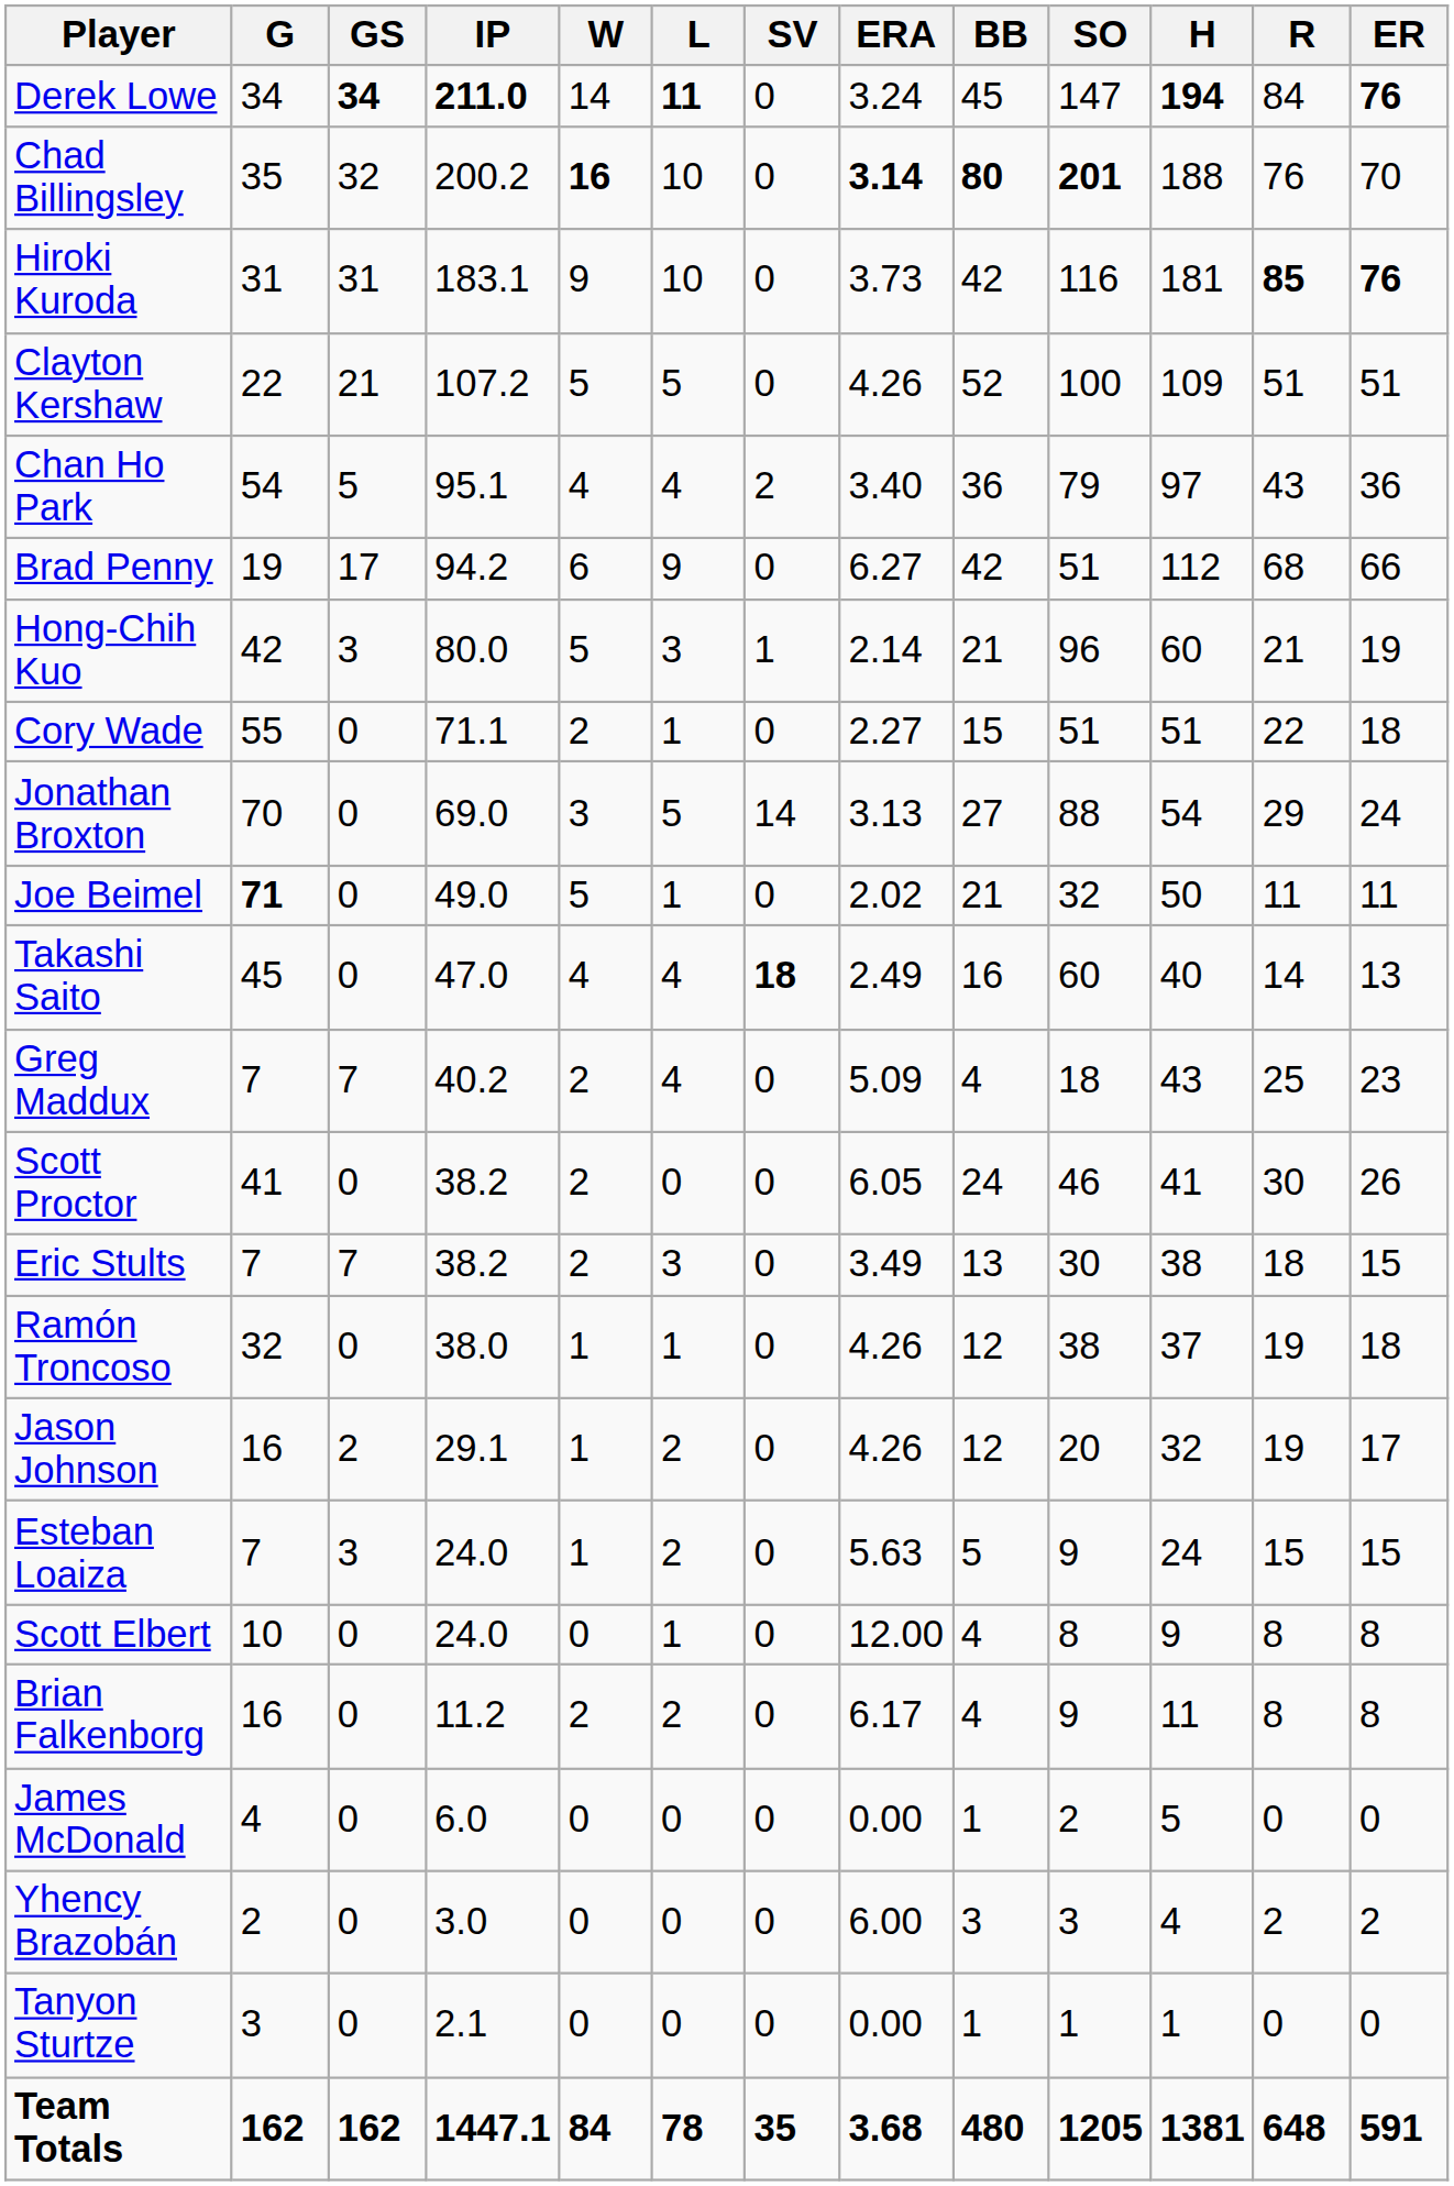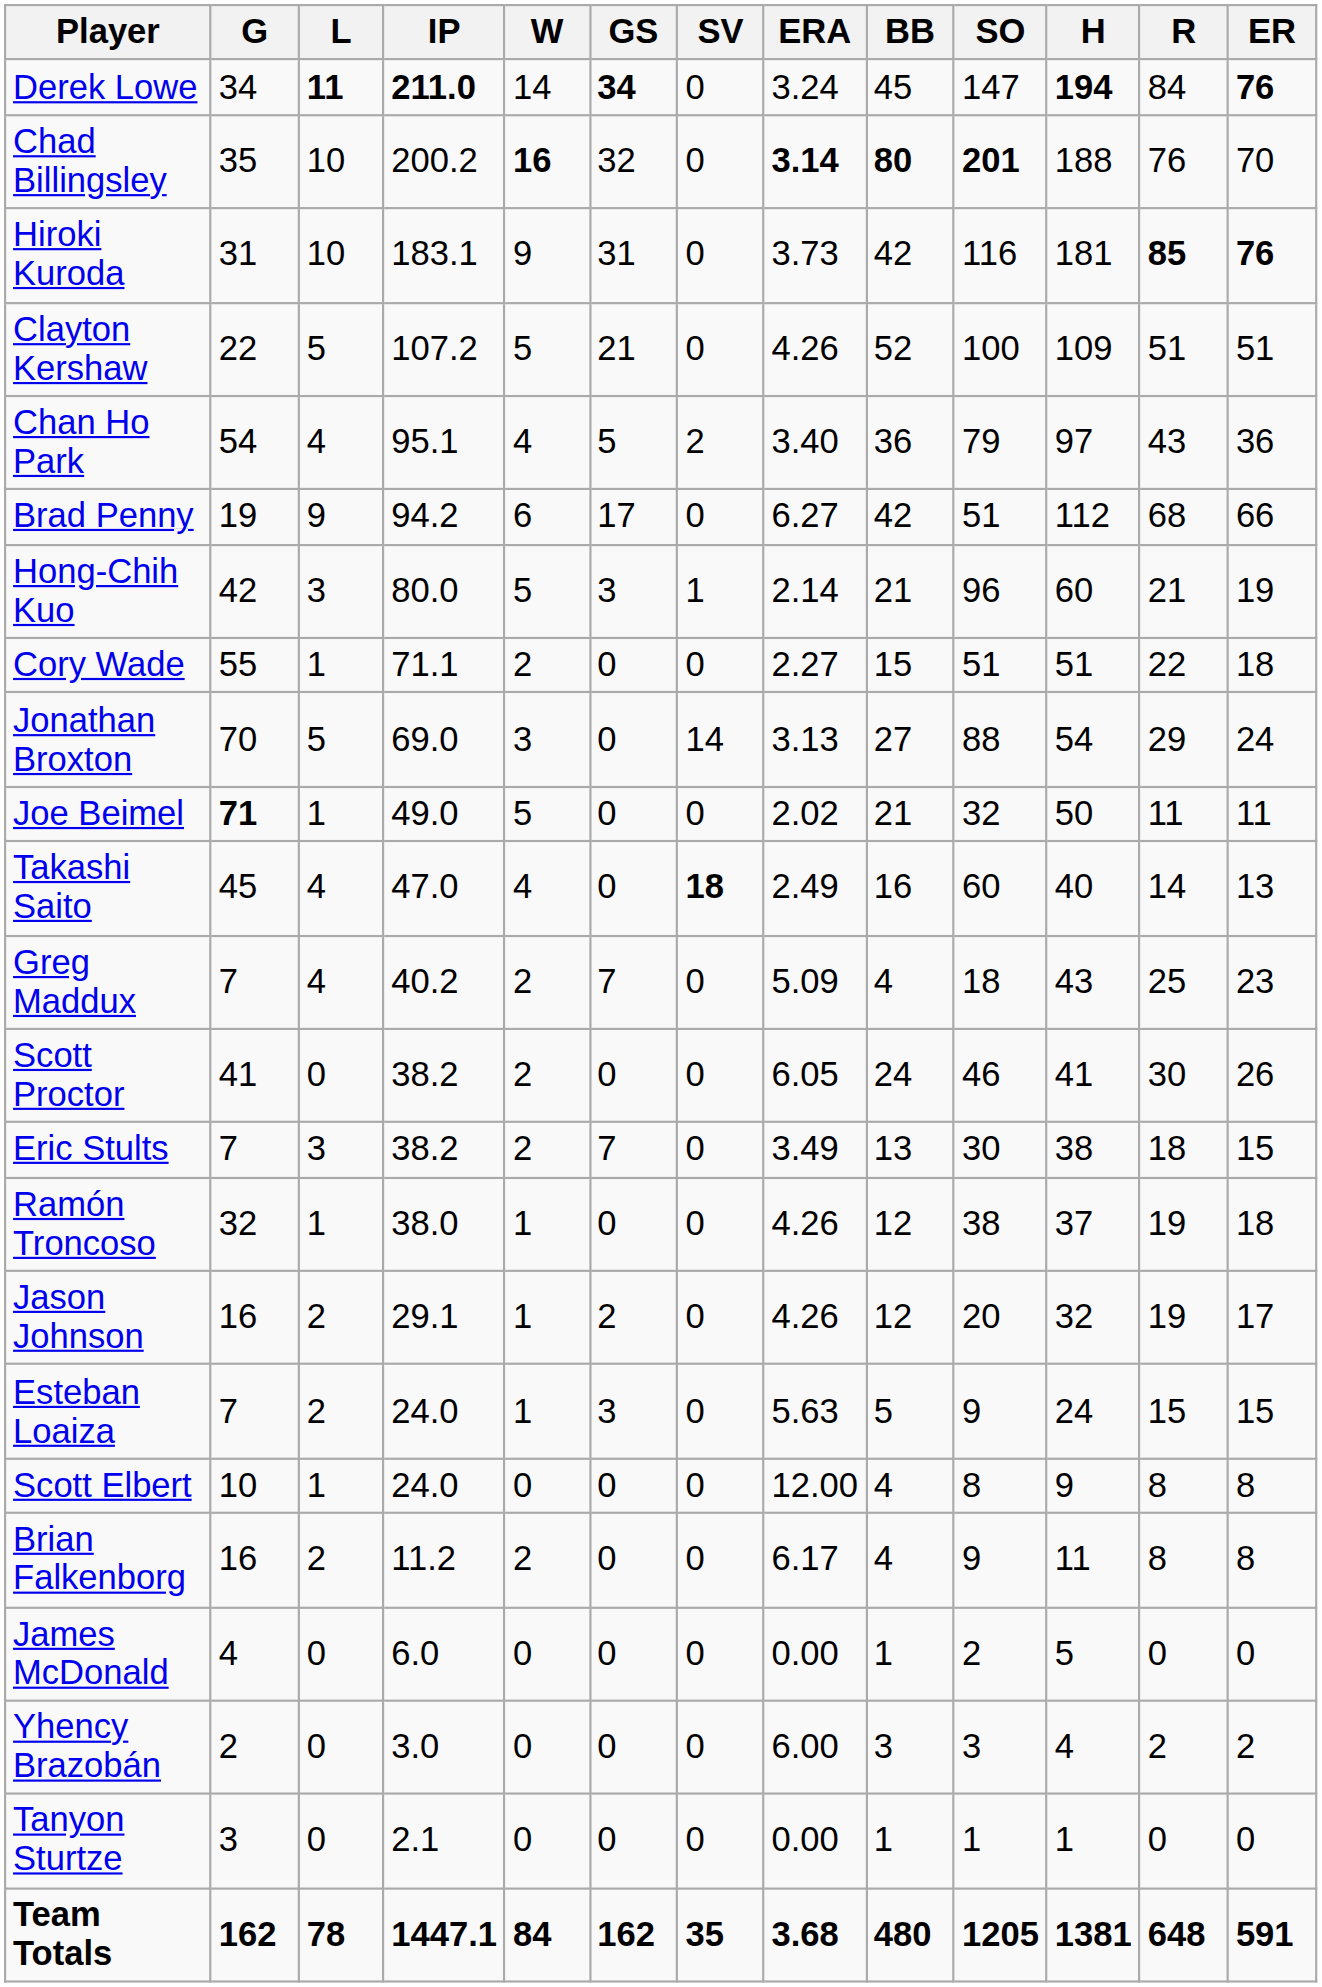 <table class="wikitable sortable">
 <tr>
 <th bgcolor="#DDDDFF" width="16%">Player</th>
 <th bgcolor="#DDDDFF" width="7%">G</th>
-<th bgcolor="#DDDDFF" width="7%">GS</th>
+<th bgcolor="#DDDDFF" width="7%">L</th>
 <th bgcolor="#DDDDFF" width="7%">IP</th>
 <th bgcolor="#DDDDFF" width="7%">W</th>
-<th bgcolor="#DDDDFF" width="7%">L</th>
+<th bgcolor="#DDDDFF" width="7%">GS</th>
 <th bgcolor="#DDDDFF" width="7%">SV</th>
 <th bgcolor="#DDDDFF" width="7%">ERA</th>
 <th bgcolor="#DDDDFF" width="7%">BB</th>
 <th bgcolor="#DDDDFF" width="7%">SO</th>
 <th bgcolor="#DDDDFF" width="7%">H</th>
 <th bgcolor="#DDDDFF" width="7%">R</th>
 <th bgcolor="#DDDDFF" width="7%">ER</th>
 </tr>
 <tr>
 <td><a href='#'>Derek Lowe</a></td>
 <td>34</td>
-<td><strong>34</strong></td>
+<td><strong>11</strong></td>
 <td><strong>211.0</strong></td>
 <td>14</td>
-<td><strong>11</strong></td>
+<td><strong>34</strong></td>
 <td>0</td>
 <td>3.24</td>
 <td>45</td>
 <td>147</td>
 <td><strong>194</strong></td>
 <td>84</td>
 <td><strong>76</strong></td>
 </tr>
 <tr>
 <td><a href='#'>Chad Billingsley</a></td>
 <td>35</td>
-<td>32</td>
+<td>10</td>
 <td>200.2</td>
 <td><strong>16</strong></td>
-<td>10</td>
+<td>32</td>
 <td>0</td>
 <td><strong>3.14</strong></td>
 <td><strong>80</strong></td>
 <td><strong>201</strong></td>
 <td>188</td>
 <td>76</td>
 <td>70</td>
 </tr>
 <tr>
 <td><a href='#'>Hiroki Kuroda</a></td>
 <td>31</td>
-<td>31</td>
+<td>10</td>
 <td>183.1</td>
 <td>9</td>
-<td>10</td>
+<td>31</td>
 <td>0</td>
 <td>3.73</td>
 <td>42</td>
 <td>116</td>
 <td>181</td>
 <td><strong>85</strong></td>
 <td><strong>76</strong></td>
 </tr>
 <tr>
 <td><a href='#'>Clayton Kershaw</a></td>
 <td>22</td>
-<td>21</td>
+<td>5</td>
 <td>107.2</td>
 <td>5</td>
-<td>5</td>
+<td>21</td>
 <td>0</td>
 <td>4.26</td>
 <td>52</td>
 <td>100</td>
 <td>109</td>
 <td>51</td>
 <td>51</td>
 </tr>
 <tr>
 <td><a href='#'>Chan Ho Park</a></td>
 <td>54</td>
-<td>5</td>
+<td>4</td>
 <td>95.1</td>
 <td>4</td>
-<td>4</td>
+<td>5</td>
 <td>2</td>
 <td>3.40</td>
 <td>36</td>
 <td>79</td>
 <td>97</td>
 <td>43</td>
 <td>36</td>
 </tr>
 <tr>
 <td><a href='#'>Brad Penny</a></td>
 <td>19</td>
-<td>17</td>
+<td>9</td>
 <td>94.2</td>
 <td>6</td>
-<td>9</td>
+<td>17</td>
 <td>0</td>
 <td>6.27</td>
 <td>42</td>
 <td>51</td>
 <td>112</td>
 <td>68</td>
 <td>66</td>
 </tr>
 <tr>
 <td><a href='#'>Hong-Chih Kuo</a></td>
 <td>42</td>
 <td>3</td>
 <td>80.0</td>
 <td>5</td>
 <td>3</td>
 <td>1</td>
 <td>2.14</td>
 <td>21</td>
 <td>96</td>
 <td>60</td>
 <td>21</td>
 <td>19</td>
 </tr>
 <tr>
 <td><a href='#'>Cory Wade</a></td>
 <td>55</td>
-<td>0</td>
+<td>1</td>
 <td>71.1</td>
 <td>2</td>
-<td>1</td>
+<td>0</td>
 <td>0</td>
 <td>2.27</td>
 <td>15</td>
 <td>51</td>
 <td>51</td>
 <td>22</td>
 <td>18</td>
 </tr>
 <tr>
 <td><a href='#'>Jonathan Broxton</a></td>
 <td>70</td>
-<td>0</td>
+<td>5</td>
 <td>69.0</td>
 <td>3</td>
-<td>5</td>
+<td>0</td>
 <td>14</td>
 <td>3.13</td>
 <td>27</td>
 <td>88</td>
 <td>54</td>
 <td>29</td>
 <td>24</td>
 </tr>
 <tr>
 <td><a href='#'>Joe Beimel</a></td>
 <td><strong>71</strong></td>
-<td>0</td>
+<td>1</td>
 <td>49.0</td>
 <td>5</td>
-<td>1</td>
+<td>0</td>
 <td>0</td>
 <td>2.02</td>
 <td>21</td>
 <td>32</td>
 <td>50</td>
 <td>11</td>
 <td>11</td>
 </tr>
 <tr>
 <td><a href='#'>Takashi Saito</a></td>
 <td>45</td>
-<td>0</td>
+<td>4</td>
 <td>47.0</td>
 <td>4</td>
-<td>4</td>
+<td>0</td>
 <td><strong>18</strong></td>
 <td>2.49</td>
 <td>16</td>
 <td>60</td>
 <td>40</td>
 <td>14</td>
 <td>13</td>
 </tr>
 <tr>
 <td><a href='#'>Greg Maddux</a></td>
 <td>7</td>
-<td>7</td>
+<td>4</td>
 <td>40.2</td>
 <td>2</td>
-<td>4</td>
+<td>7</td>
 <td>0</td>
 <td>5.09</td>
 <td>4</td>
 <td>18</td>
 <td>43</td>
 <td>25</td>
 <td>23</td>
 </tr>
 <tr>
 <td><a href='#'>Scott Proctor</a></td>
 <td>41</td>
 <td>0</td>
 <td>38.2</td>
 <td>2</td>
 <td>0</td>
 <td>0</td>
 <td>6.05</td>
 <td>24</td>
 <td>46</td>
 <td>41</td>
 <td>30</td>
 <td>26</td>
 </tr>
 <tr>
 <td><a href='#'>Eric Stults</a></td>
 <td>7</td>
-<td>7</td>
+<td>3</td>
 <td>38.2</td>
 <td>2</td>
-<td>3</td>
+<td>7</td>
 <td>0</td>
 <td>3.49</td>
 <td>13</td>
 <td>30</td>
 <td>38</td>
 <td>18</td>
 <td>15</td>
 </tr>
 <tr>
 <td><a href='#'>Ramón Troncoso</a></td>
 <td>32</td>
-<td>0</td>
+<td>1</td>
 <td>38.0</td>
 <td>1</td>
-<td>1</td>
+<td>0</td>
 <td>0</td>
 <td>4.26</td>
 <td>12</td>
 <td>38</td>
 <td>37</td>
 <td>19</td>
 <td>18</td>
 </tr>
 <tr>
 <td><a href='#'>Jason Johnson</a></td>
 <td>16</td>
 <td>2</td>
 <td>29.1</td>
 <td>1</td>
 <td>2</td>
 <td>0</td>
 <td>4.26</td>
 <td>12</td>
 <td>20</td>
 <td>32</td>
 <td>19</td>
 <td>17</td>
 </tr>
 <tr>
 <td><a href='#'>Esteban Loaiza</a></td>
 <td>7</td>
-<td>3</td>
+<td>2</td>
 <td>24.0</td>
 <td>1</td>
-<td>2</td>
+<td>3</td>
 <td>0</td>
 <td>5.63</td>
 <td>5</td>
 <td>9</td>
 <td>24</td>
 <td>15</td>
 <td>15</td>
 </tr>
 <tr>
 <td><a href='#'>Scott Elbert</a></td>
 <td>10</td>
-<td>0</td>
+<td>1</td>
 <td>24.0</td>
 <td>0</td>
-<td>1</td>
+<td>0</td>
 <td>0</td>
 <td>12.00</td>
 <td>4</td>
 <td>8</td>
 <td>9</td>
 <td>8</td>
 <td>8</td>
 </tr>
 <tr>
 <td><a href='#'>Brian Falkenborg</a></td>
 <td>16</td>
-<td>0</td>
+<td>2</td>
 <td>11.2</td>
 <td>2</td>
-<td>2</td>
+<td>0</td>
 <td>0</td>
 <td>6.17</td>
 <td>4</td>
 <td>9</td>
 <td>11</td>
 <td>8</td>
 <td>8</td>
 </tr>
 <tr>
 <td><a href='#'>James McDonald</a></td>
 <td>4</td>
 <td>0</td>
 <td>6.0</td>
 <td>0</td>
 <td>0</td>
 <td>0</td>
 <td>0.00</td>
 <td>1</td>
 <td>2</td>
 <td>5</td>
 <td>0</td>
 <td>0</td>
 </tr>
 <tr>
 <td><a href='#'>Yhency Brazobán</a></td>
 <td>2</td>
 <td>0</td>
 <td>3.0</td>
 <td>0</td>
 <td>0</td>
 <td>0</td>
 <td>6.00</td>
 <td>3</td>
 <td>3</td>
 <td>4</td>
 <td>2</td>
 <td>2</td>
 </tr>
 <tr>
 <td><a href='#'>Tanyon Sturtze</a></td>
 <td>3</td>
 <td>0</td>
 <td>2.1</td>
 <td>0</td>
 <td>0</td>
 <td>0</td>
 <td>0.00</td>
 <td>1</td>
 <td>1</td>
 <td>1</td>
 <td>0</td>
 <td>0</td>
 </tr>
 <tr>
 <td><strong>Team Totals</strong></td>
 <td><strong>162</strong></td>
-<td><strong>162</strong></td>
+<td><strong>78</strong></td>
 <td><strong>1447.1</strong></td>
 <td><strong>84</strong></td>
-<td><strong>78</strong></td>
+<td><strong>162</strong></td>
 <td><strong>35</strong></td>
 <td><strong>3.68</strong></td>
 <td><strong>480</strong></td>
 <td><strong>1205</strong></td>
 <td><strong>1381</strong></td>
 <td><strong>648</strong></td>
 <td><strong>591</strong></td>
 </tr>
 </table>
